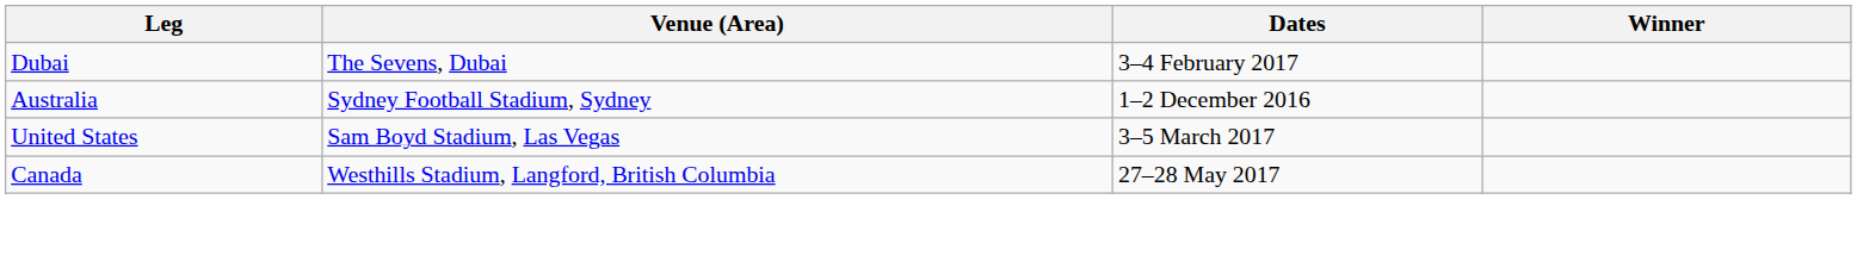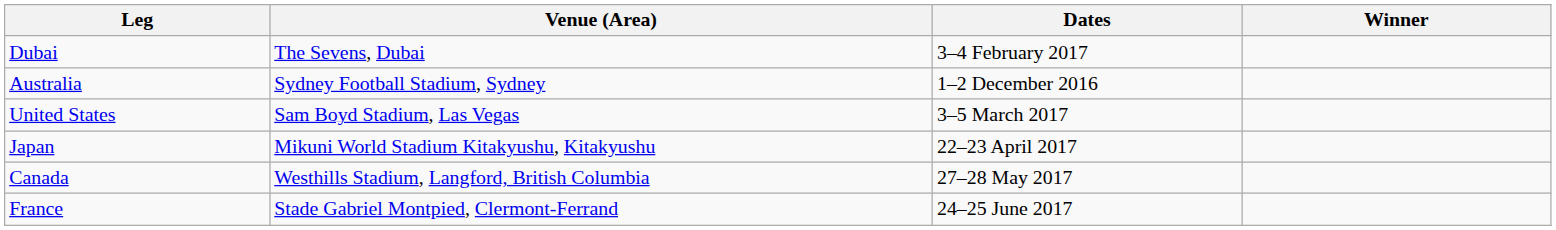 <table class="wikitable sortable" style="text-align:left">
 <tr>
 <th width=6%>Leg</th>
 <th width=15%>Venue (Area)</th>
 <th width=7%>Dates</th>
 <th width=7%>Winner</th>
 </tr>
 <tr>
 <td><a href='#'>Dubai</a></td>
 <td><a href='#'>The Sevens</a>, <a href='#'>Dubai</a></td>
 <td>3–4 February 2017</td>
 <td></td>
 </tr>
 <tr>
 <td><a href='#'>Australia</a></td>
 <td><a href='#'>Sydney Football Stadium</a>, <a href='#'>Sydney</a></td>
 <td>1–2 December 2016</td>
 <td></td>
 </tr>
 <tr>
 <td><a href='#'>United States</a></td>
 <td><a href='#'>Sam Boyd Stadium</a>, <a href='#'>Las Vegas</a></td>
 <td>3–5 March 2017</td>
 <td></td>
 </tr>
 <tr>
+<td><a href='#'>Japan</a></td>
+<td><a href='#'>Mikuni World Stadium Kitakyushu</a>, <a href='#'>Kitakyushu</a></td>
+<td>22–23 April 2017</td>
+<td><br></td>
+</tr>
+<tr>
 <td><a href='#'>Canada</a></td>
 <td><a href='#'>Westhills Stadium</a>, <a href='#'>Langford, British Columbia</a></td>
 <td>27–28 May 2017</td>
 <td></td>
 </tr>
+<tr>
+<td><a href='#'>France</a></td>
+<td><a href='#'>Stade Gabriel Montpied</a>, <a href='#'>Clermont-Ferrand</a></td>
+<td>24–25 June 2017</td>
+<td></td>
+</tr>
 </table>
